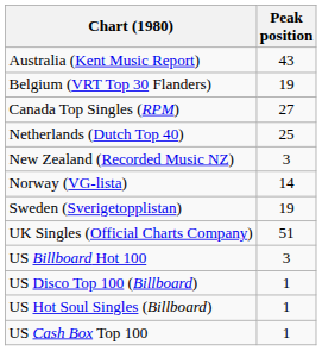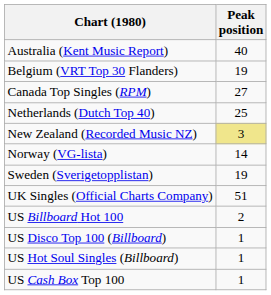 <table class="wikitable sortable">
 <tr>
 <th>Chart (1980)</th>
 <th>Peak<br>position</th>
 </tr>
 <tr>
 <td>Australia (<a href='#'>Kent Music Report</a>)</td>
-<td style="text-align:center;">43</td>
+<td style="text-align:center;">40</td>
 </tr>
 <tr>
 <td>Belgium (<a href='#'>VRT Top 30</a> Flanders)</td>
 <td style="text-align:center;">19</td>
 </tr>
 <tr>
 <td>Canada Top Singles (<em><a href='#'>RPM</a></em>)</td>
 <td style="text-align:center;">27</td>
 </tr>
 <tr>
 <td>Netherlands (<a href='#'>Dutch Top 40</a>)</td>
 <td style="text-align:center;">25</td>
 </tr>
 <tr>
 <td>New Zealand (<a href='#'>Recorded Music NZ</a>)</td>
-<td style="text-align:center;">3</td>
+<td style="background: khaki; text-align:center;">3</td>
 </tr>
 <tr>
 <td>Norway (<a href='#'>VG-lista</a>)</td>
 <td style="text-align:center;">14</td>
 </tr>
 <tr>
 <td>Sweden (<a href='#'>Sverigetopplistan</a>)</td>
 <td style="text-align:center;">19</td>
 </tr>
 <tr>
 <td>UK Singles (<a href='#'>Official Charts Company</a>)</td>
 <td style="text-align:center;">51</td>
 </tr>
 <tr>
 <td>US <a href='#'><em>Billboard</em> Hot 100</a></td>
-<td style="text-align:center;">3</td>
+<td style="text-align:center;">2</td>
 </tr>
 <tr>
 <td>US <a href='#'>Disco Top 100</a> (<em><a href='#'>Billboard</a></em>)</td>
 <td style="text-align:center;">1</td>
 </tr>
 <tr>
 <td>US <a href='#'>Hot Soul Singles</a> (<em>Billboard</em>)</td>
 <td style="text-align:center;">1</td>
 </tr>
 <tr>
 <td align="left">US <em><a href='#'>Cash Box</a></em> Top 100</td>
 <td style="text-align:center;">1</td>
 </tr>
 </table>
